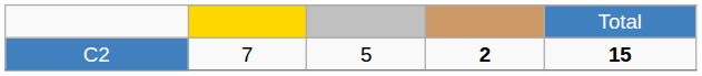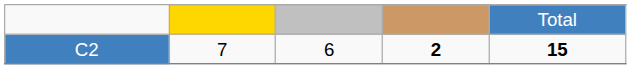 <table class="wikitable"  style="font-size:95%; text-align:center; border:gray solid 1px; width:40%;">
 <tr>
 <td rowspan="2" style="width:3%;"></td>
 </tr>
 <tr>
 <td style="width:2%;" bgcolor=gold></td>
 <td style="width:2%;" bgcolor=silver></td>
 <td style="width:2%;" bgcolor=cc9966></td>
 <td style="width:2%; background-color:#4180be; color:white;">Total</td>
 </tr>
 <tr>
 <td style="background-color:#4180be; color:white;">C2</td>
 <td>7</td>
-<td>5</td>
+<td>6</td>
 <td><strong>2</strong></td>
 <td><strong>15</strong></td>
 </tr>
 <tr>
 </tr>
 </table>
